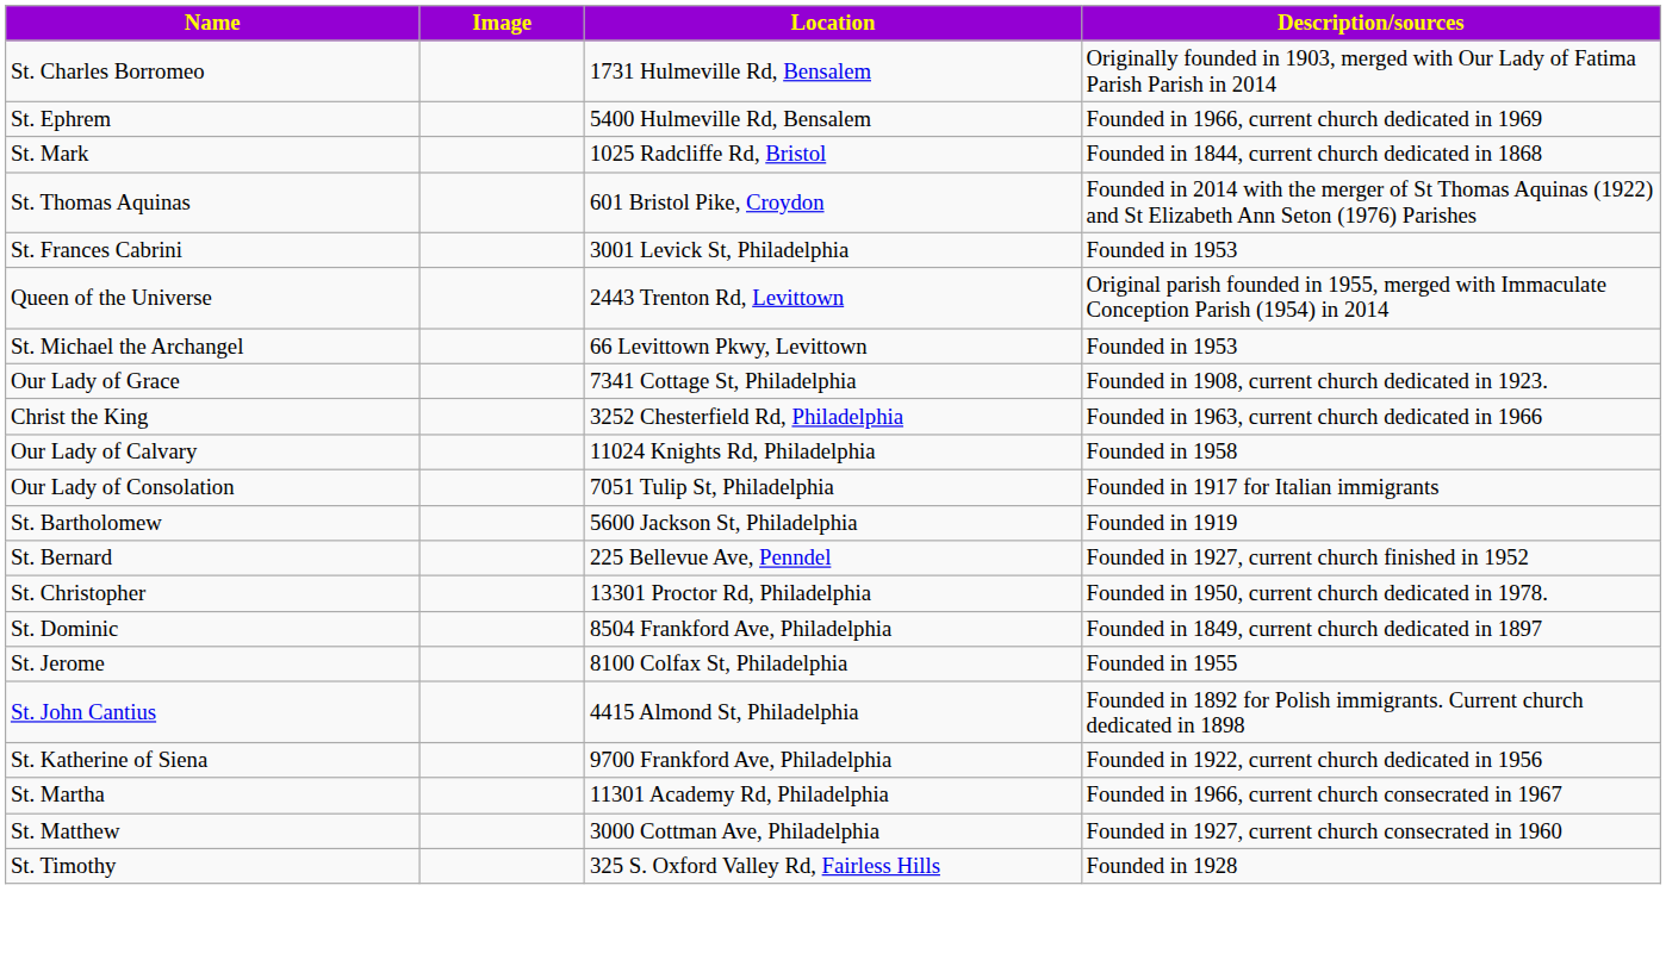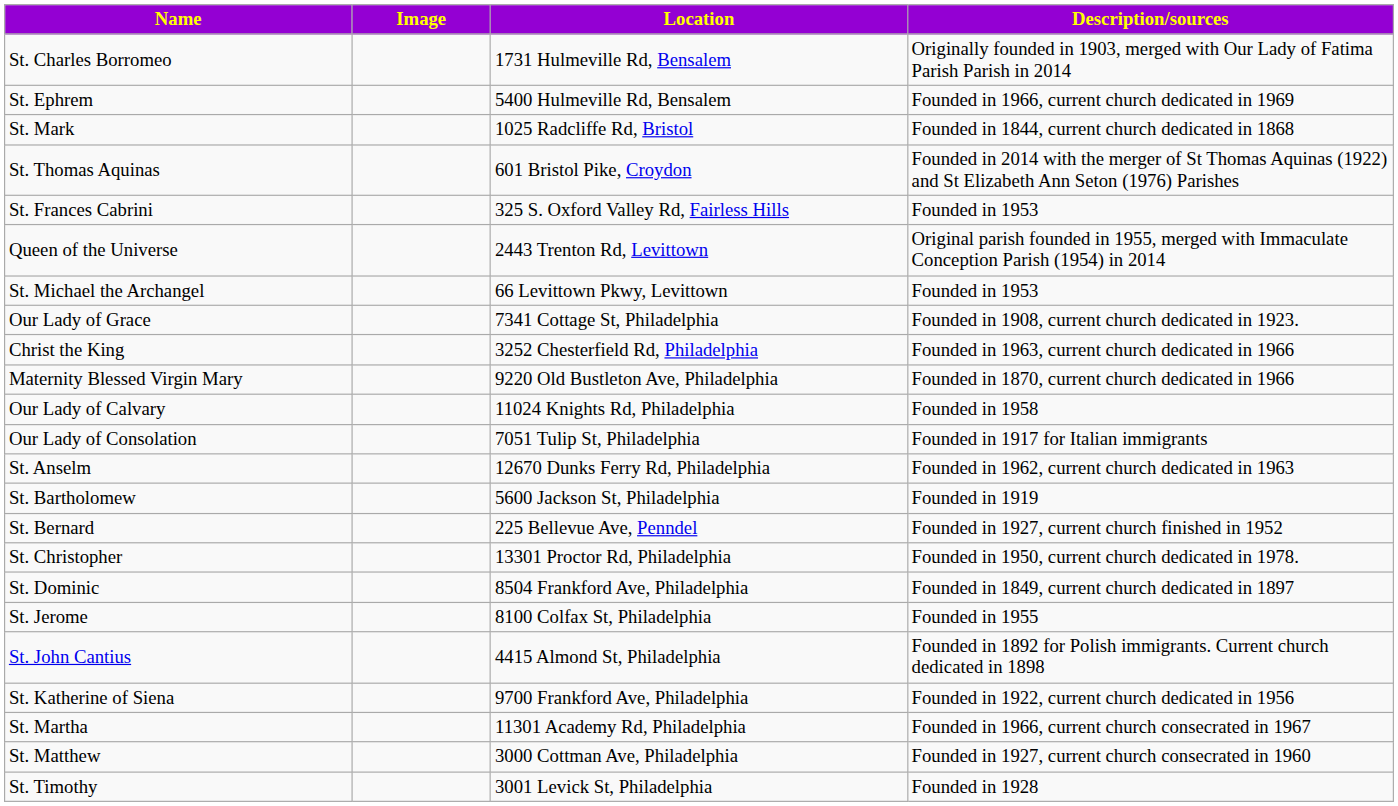 <table class="wikitable sortable" style="width:75%">
 <tr>
 <th style="background:darkviolet; color:yellow;" width="25%"><strong>Name</strong></th>
 <th style="background:darkviolet; color:yellow;" width="10%"><strong>Image</strong></th>
 <th style="background:darkviolet; color:yellow;" width="30%"><strong>Location</strong></th>
 <th style="background:darkviolet; color:yellow;" width="35%"><strong>Description/sources</strong></th>
 </tr>
 <tr>
 <td>St. Charles Borromeo</td>
 <td></td>
 <td>1731 Hulmeville Rd, <a href='#'>Bensalem</a></td>
 <td>Originally founded in 1903, merged with Our Lady of Fatima Parish Parish in 2014</td>
 </tr>
 <tr>
 <td>St. Ephrem</td>
 <td></td>
 <td>5400 Hulmeville Rd, Bensalem</td>
 <td>Founded in 1966, current church dedicated in 1969</td>
 </tr>
 <tr>
 <td>St. Mark</td>
 <td></td>
 <td>1025 Radcliffe Rd, <a href='#'>Bristol</a></td>
 <td>Founded in 1844, current church dedicated in 1868</td>
 </tr>
 <tr>
 <td>St. Thomas Aquinas</td>
 <td></td>
 <td>601 Bristol Pike, <a href='#'>Croydon</a></td>
 <td>Founded in 2014 with the merger of St Thomas Aquinas (1922) and St Elizabeth Ann Seton (1976) Parishes</td>
 </tr>
 <tr>
 <td>St. Frances Cabrini</td>
 <td></td>
-<td>3001 Levick St, Philadelphia</td>
+<td>325 S. Oxford Valley Rd, <a href='#'>Fairless Hills</a></td>
 <td>Founded in 1953</td>
 </tr>
 <tr>
 <td>Queen of the Universe</td>
 <td></td>
 <td>2443 Trenton Rd, <a href='#'>Levittown</a></td>
 <td>Original parish founded in 1955, merged with Immaculate Conception Parish (1954) in 2014</td>
 </tr>
 <tr>
 <td>St. Michael the Archangel</td>
 <td></td>
 <td>66 Levittown Pkwy, Levittown</td>
 <td>Founded in 1953</td>
 </tr>
 <tr>
 <td>Our Lady of Grace</td>
 <td></td>
 <td>7341 Cottage St, Philadelphia</td>
 <td>Founded in 1908, current church dedicated in 1923.</td>
 </tr>
 <tr>
 <td>Christ the King</td>
 <td></td>
 <td>3252 Chesterfield Rd, <a href='#'>Philadelphia</a></td>
 <td>Founded in 1963, current church dedicated in 1966</td>
 </tr>
 <tr>
+<td>Maternity Blessed Virgin Mary</td>
+<td></td>
+<td>9220 Old Bustleton Ave, Philadelphia</td>
+<td>Founded in 1870, current church dedicated in 1966</td>
+</tr>
+<tr>
 <td>Our Lady of Calvary</td>
 <td></td>
 <td>11024 Knights Rd, Philadelphia</td>
 <td>Founded in 1958</td>
 </tr>
 <tr>
 <td>Our Lady of Consolation</td>
 <td></td>
 <td>7051 Tulip St, Philadelphia</td>
 <td>Founded in 1917 for Italian immigrants</td>
+</tr>
+<tr>
+<td>St. Anselm</td>
+<td></td>
+<td>12670 Dunks Ferry Rd, Philadelphia</td>
+<td>Founded in 1962, current church dedicated in 1963</td>
 </tr>
 <tr>
 <td>St. Bartholomew</td>
 <td></td>
 <td>5600 Jackson St, Philadelphia</td>
 <td>Founded in 1919</td>
 </tr>
 <tr>
 <td>St. Bernard</td>
 <td></td>
 <td>225 Bellevue Ave, <a href='#'>Penndel</a></td>
 <td>Founded in 1927, current church finished in 1952</td>
 </tr>
 <tr>
 <td>St. Christopher</td>
 <td></td>
 <td>13301 Proctor Rd, Philadelphia</td>
 <td>Founded in 1950, current church dedicated in 1978.</td>
 </tr>
 <tr>
 <td>St. Dominic</td>
 <td></td>
 <td>8504 Frankford Ave, Philadelphia</td>
 <td>Founded in 1849, current church dedicated in 1897</td>
 </tr>
 <tr>
 <td>St. Jerome</td>
 <td></td>
 <td>8100 Colfax St, Philadelphia</td>
 <td>Founded in 1955</td>
 </tr>
 <tr>
 <td><a href='#'>St. John Cantius</a></td>
 <td></td>
 <td>4415 Almond St, Philadelphia</td>
 <td>Founded in 1892 for Polish immigrants. Current church dedicated in 1898</td>
 </tr>
 <tr>
 <td>St. Katherine of Siena</td>
 <td></td>
 <td>9700 Frankford Ave, Philadelphia</td>
 <td>Founded in 1922, current church dedicated in 1956</td>
 </tr>
 <tr>
 <td>St. Martha</td>
 <td></td>
 <td>11301 Academy Rd, Philadelphia</td>
 <td>Founded in 1966, current church consecrated in 1967</td>
 </tr>
 <tr>
 <td>St. Matthew</td>
 <td></td>
 <td>3000 Cottman Ave, Philadelphia</td>
 <td>Founded in 1927, current church consecrated in 1960</td>
 </tr>
 <tr>
 <td>St. Timothy</td>
 <td></td>
-<td>325 S. Oxford Valley Rd, <a href='#'>Fairless Hills</a></td>
+<td>3001 Levick St, Philadelphia</td>
 <td>Founded in 1928</td>
 </tr>
 </table>
